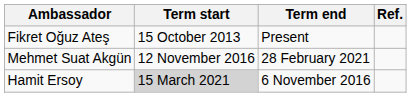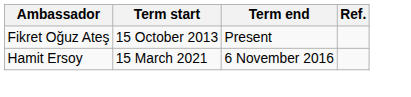 <table class="wikitable">
 <tr>
 <th>Ambassador</th>
 <th>Term start</th>
 <th>Term end</th>
 <th>Ref.</th>
 </tr>
 <tr>
 <td>Fikret Oğuz Ateş</td>
 <td>15 October 2013</td>
 <td>Present</td>
 <td></td>
 </tr>
 <tr>
-<td>Mehmet Suat Akgün</td>
-<td>12 November 2016</td>
-<td>28 February 2021</td>
-<td></td>
-</tr>
-<tr>
 <td>Hamit Ersoy</td>
-<td style="background: lightgrey;">15 March 2021</td>
+<td>15 March 2021</td>
 <td>6 November 2016</td>
 <td></td>
 </tr>
 </table>
